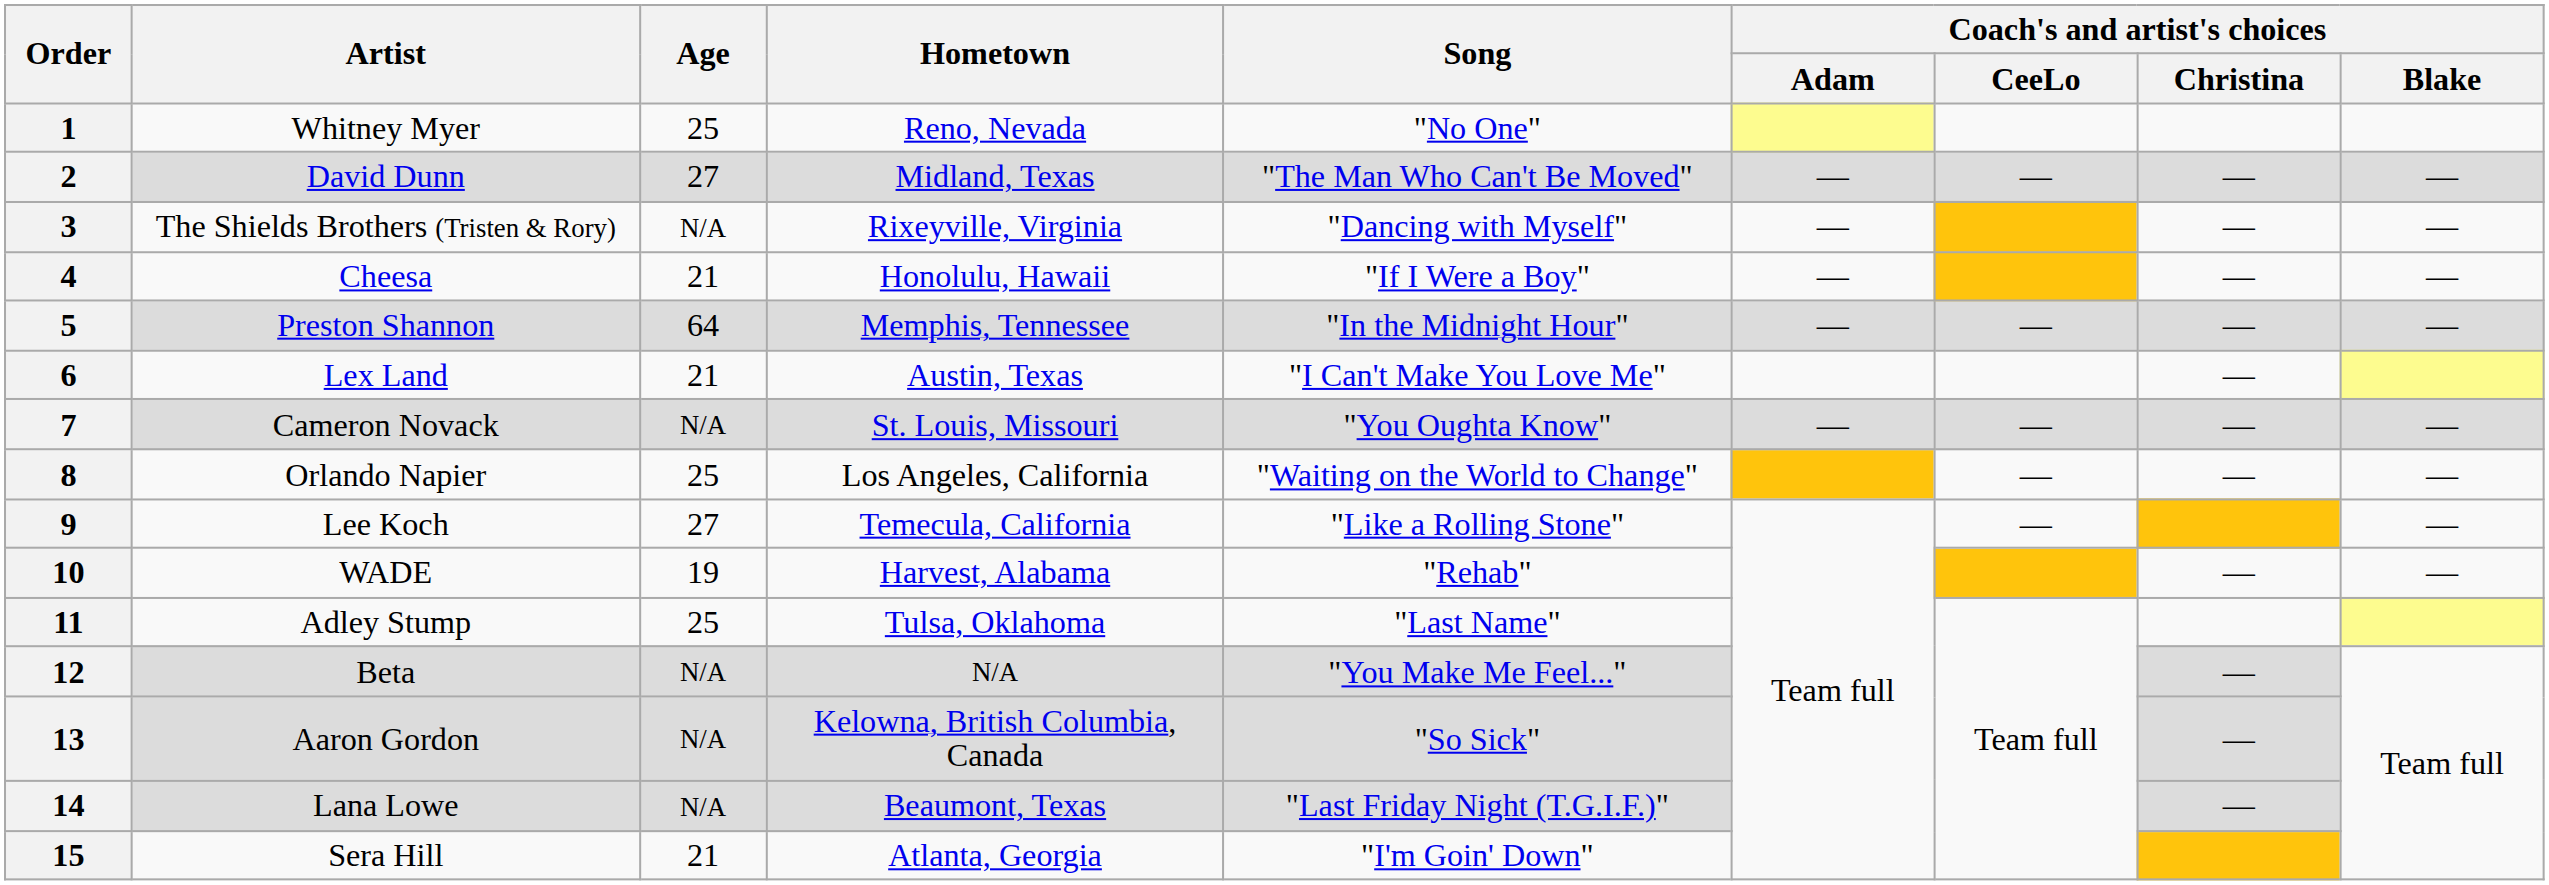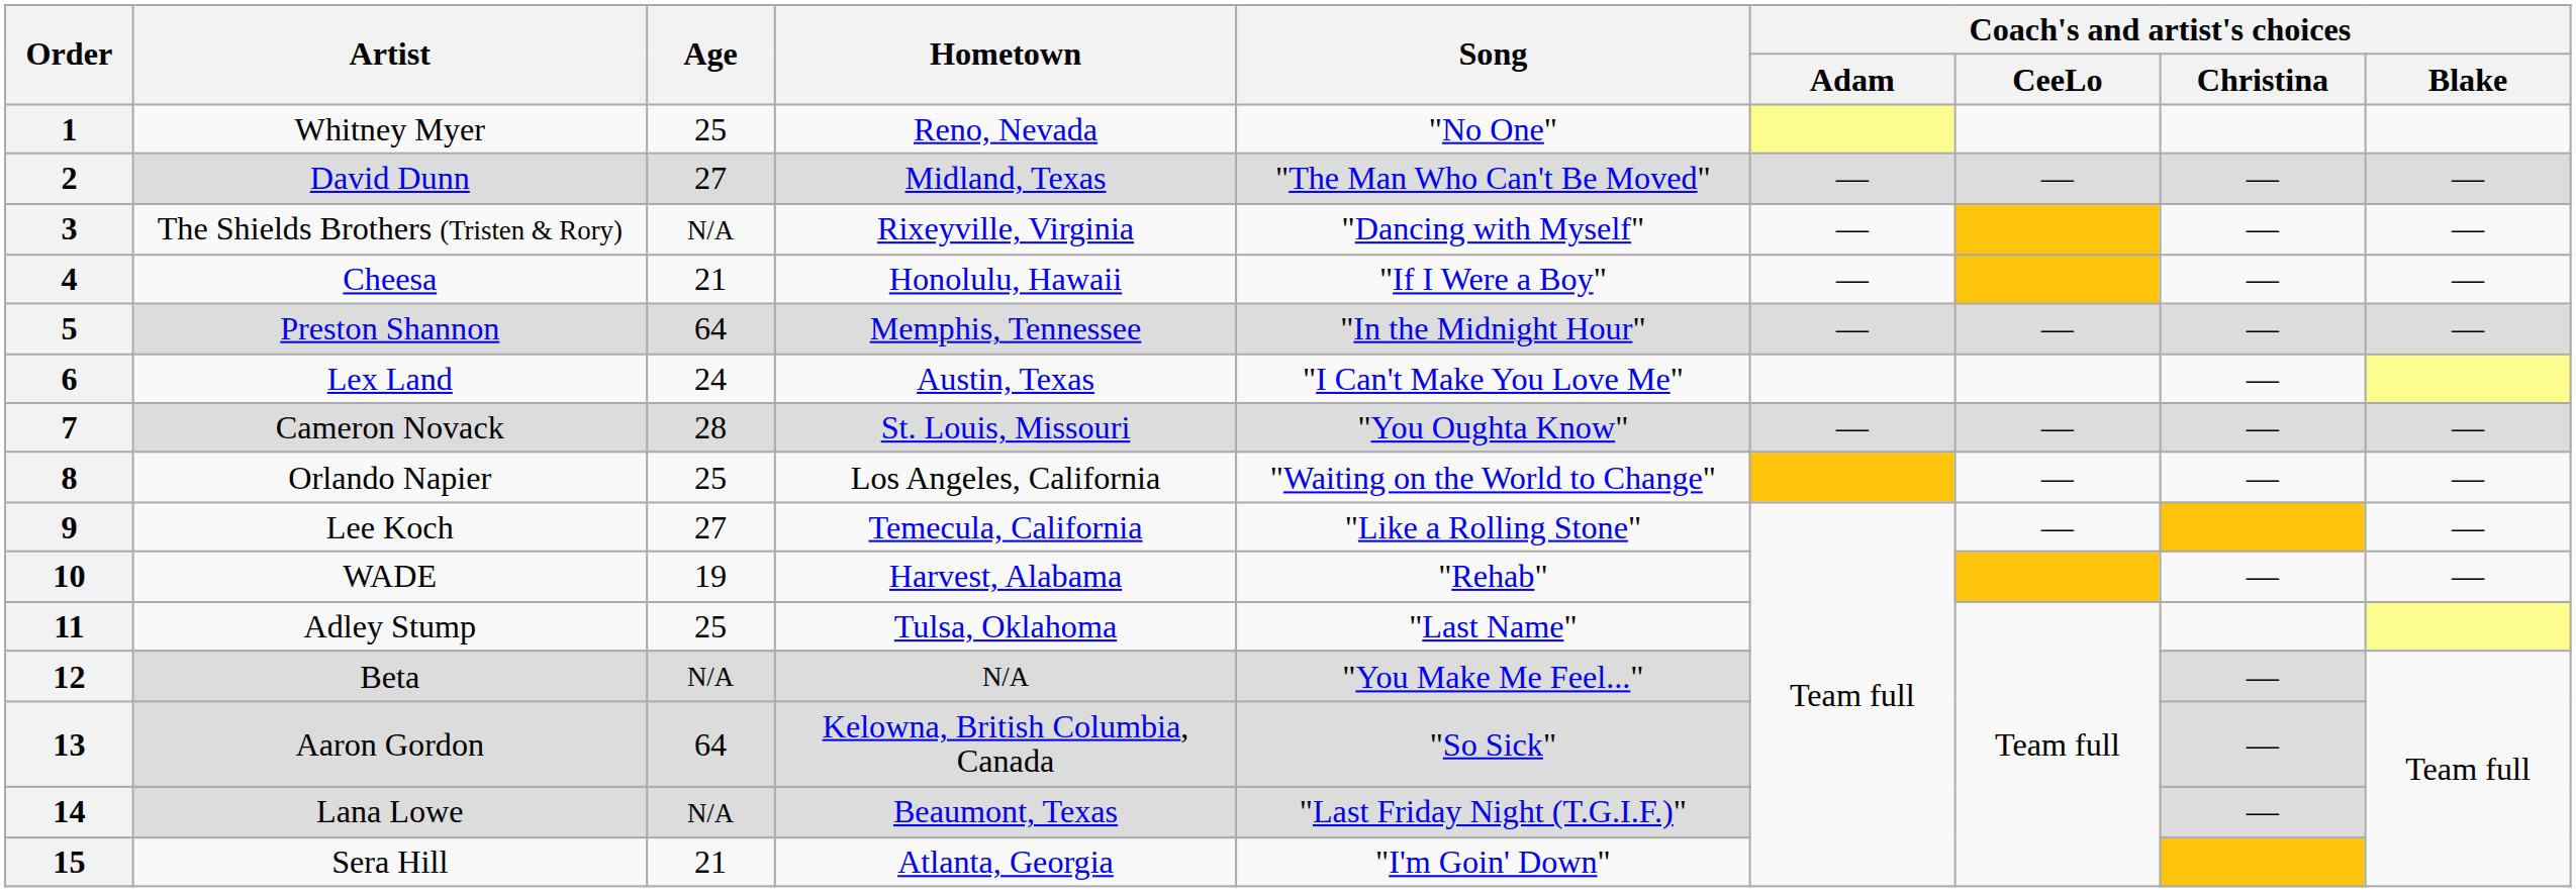 <table class="wikitable" style="text-align:center; line-height:17px; width:100%;">
 <tr>
 <th scope="col" rowspan="2" style="width:5%;">Order</th>
 <th scope="col" rowspan="2" style="width:20%;">Artist</th>
 <th scope="col" rowspan="2" style="width:5%;">Age</th>
 <th scope="col" rowspan="2" style="width:18%;">Hometown</th>
 <th scope="col" rowspan="2" style="width:20%;">Song</th>
 <th scope="col" colspan="4" style="width:32%;">Coach's and artist's choices</th>
 </tr>
 <tr>
 <th style="width:8%;">Adam</th>
 <th style="width:8%;">CeeLo</th>
 <th style="width:8%;">Christina</th>
 <th style="width:8%;">Blake</th>
 </tr>
 <tr>
 <th>1</th>
 <td>Whitney Myer</td>
 <td>25</td>
 <td><a href='#'>Reno, Nevada</a></td>
 <td>"<a href='#'>No One</a>"</td>
 <td style="background:#fdfc8f;"><strong></strong></td>
 <td><strong></strong></td>
 <td><strong></strong></td>
 <td><strong></strong></td>
 </tr>
 <tr>
 <th>2</th>
 <td style="background:#DCDCDC;"><a href='#'>David Dunn</a></td>
 <td style="background:#DCDCDC;">27</td>
 <td style="background:#DCDCDC;"><a href='#'>Midland, Texas</a></td>
 <td style="background:#DCDCDC;">"<a href='#'>The Man Who Can't Be Moved</a>"</td>
 <td style="background:#DCDCDC;">—</td>
 <td style="background:#DCDCDC;">—</td>
 <td style="background:#DCDCDC;">—</td>
 <td style="background:#DCDCDC;">—</td>
 </tr>
 <tr>
 <th>3</th>
 <td>The Shields Brothers <small>(Tristen & Rory)</small></td>
 <td><small>N/A</small></td>
 <td><a href='#'>Rixeyville, Virginia</a></td>
 <td>"<a href='#'>Dancing with Myself</a>"</td>
 <td>—</td>
 <td style="background:#FFC40C;"><strong></strong></td>
 <td>—</td>
 <td>—</td>
 </tr>
 <tr>
 <th>4</th>
 <td><a href='#'>Cheesa</a></td>
 <td>21</td>
 <td><a href='#'>Honolulu, Hawaii</a></td>
 <td>"<a href='#'>If I Were a Boy</a>"</td>
 <td>—</td>
 <td style="background:#FFC40C;"><strong></strong></td>
 <td>—</td>
 <td>—</td>
 </tr>
 <tr>
 <th>5</th>
 <td style="background:#DCDCDC;"><a href='#'>Preston Shannon</a></td>
 <td style="background:#DCDCDC;">64</td>
 <td style="background:#DCDCDC;"><a href='#'>Memphis, Tennessee</a></td>
 <td style="background:#DCDCDC;">"<a href='#'>In the Midnight Hour</a>"</td>
 <td style="background:#DCDCDC;">—</td>
 <td style="background:#DCDCDC;">—</td>
 <td style="background:#DCDCDC;">—</td>
 <td style="background:#DCDCDC;">—</td>
 </tr>
 <tr>
 <th>6</th>
 <td><a href='#'>Lex Land</a></td>
-<td>21</td>
+<td>24</td>
 <td><a href='#'>Austin, Texas</a></td>
 <td>"<a href='#'>I Can't Make You Love Me</a>"</td>
 <td><strong></strong></td>
 <td><strong></strong></td>
 <td>—</td>
 <td style="background:#fdfc8f;"><strong></strong></td>
 </tr>
 <tr>
 <th>7</th>
 <td style="background:#DCDCDC;">Cameron Novack</td>
-<td style="background:#DCDCDC;"><small>N/A</small></td>
+<td style="background:#DCDCDC;">28</td>
 <td style="background:#DCDCDC;"><a href='#'>St. Louis, Missouri</a></td>
 <td style="background:#DCDCDC;">"<a href='#'>You Oughta Know</a>"</td>
 <td style="background:#DCDCDC;">—</td>
 <td style="background:#DCDCDC;">—</td>
 <td style="background:#DCDCDC;">—</td>
 <td style="background:#DCDCDC;">—</td>
 </tr>
 <tr>
 <th>8</th>
 <td>Orlando Napier</td>
 <td>25</td>
 <td>Los Angeles, California</td>
 <td>"<a href='#'>Waiting on the World to Change</a>"</td>
 <td style="background:#FFC40C;"><strong></strong></td>
 <td>—</td>
 <td>—</td>
 <td>—</td>
 </tr>
 <tr>
 <th>9</th>
 <td>Lee Koch</td>
 <td>27</td>
 <td><a href='#'>Temecula, California</a></td>
 <td>"<a href='#'>Like a Rolling Stone</a>"</td>
 <td rowspan= 7>Team full</td>
 <td>—</td>
 <td style="background:#FFC40C;"><strong></strong></td>
 <td>—</td>
 </tr>
 <tr>
 <th>10</th>
 <td>WADE</td>
 <td>19</td>
 <td><a href='#'>Harvest, Alabama</a></td>
 <td>"<a href='#'>Rehab</a>"</td>
 <td style="background:#FFC40C;"><strong></strong></td>
 <td>—</td>
 <td>—</td>
 </tr>
 <tr>
 <th>11</th>
 <td>Adley Stump</td>
 <td>25</td>
 <td><a href='#'>Tulsa, Oklahoma</a></td>
 <td>"<a href='#'>Last Name</a>"</td>
 <td rowspan= 5>Team full</td>
 <td><strong></strong></td>
 <td style="background:#fdfc8f;"><strong></strong></td>
 </tr>
 <tr>
 <th>12</th>
 <td style="background:#DCDCDC;">Beta</td>
 <td style="background:#DCDCDC;"><small>N/A</small></td>
 <td style="background:#DCDCDC;"><small>N/A</small></td>
 <td style="background:#DCDCDC;">"<a href='#'>You Make Me Feel...</a>"</td>
 <td style="background:#DCDCDC;">—</td>
 <td rowspan= 4>Team full</td>
 </tr>
 <tr>
 <th>13</th>
 <td style="background:#DCDCDC;">Aaron Gordon</td>
-<td style="background:#DCDCDC;"><small>N/A</small></td>
+<td style="background:#DCDCDC;">64</td>
 <td style="background:#DCDCDC;"><a href='#'>Kelowna, British Columbia</a>, Canada</td>
 <td style="background:#DCDCDC;">"<a href='#'>So Sick</a>"</td>
 <td style="background:#DCDCDC;">—</td>
 </tr>
 <tr>
 <th>14</th>
 <td style="background:#DCDCDC;">Lana Lowe</td>
 <td style="background:#DCDCDC;"><small>N/A</small></td>
 <td style="background:#DCDCDC;"><a href='#'>Beaumont, Texas</a></td>
 <td style="background:#DCDCDC;">"<a href='#'>Last Friday Night (T.G.I.F.)</a>"</td>
 <td style="background:#DCDCDC;">—</td>
 </tr>
 <tr>
 <th>15</th>
 <td>Sera Hill</td>
 <td>21</td>
 <td><a href='#'>Atlanta, Georgia</a></td>
 <td>"<a href='#'>I'm Goin' Down</a>"</td>
 <td style="background:#FFC40C;"><strong></strong></td>
 </tr>
 </table>
